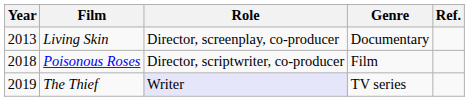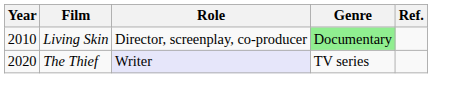 <table class="wikitable">
 <tr>
 <th>Year</th>
 <th>Film</th>
 <th>Role</th>
 <th>Genre</th>
 <th>Ref.</th>
 </tr>
 <tr>
-<td>2013</td>
+<td>2010</td>
 <td><em>Living Skin</em></td>
 <td>Director, screenplay, co-producer</td>
-<td>Documentary</td>
+<td style="background: lightgreen;">Documentary</td>
 <td></td>
 </tr>
 <tr>
-<td>2018</td>
-<td><em><a href='#'>Poisonous Roses</a></em></td>
-<td>Director, scriptwriter, co-producer</td>
-<td>Film</td>
-<td></td>
-</tr>
-<tr>
-<td>2019</td>
+<td>2020</td>
 <td><em>The Thief</em></td>
 <td style="background: lavender;">Writer</td>
 <td>TV series</td>
 <td></td>
 </tr>
 </table>
